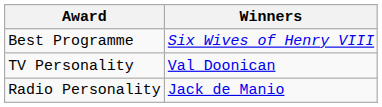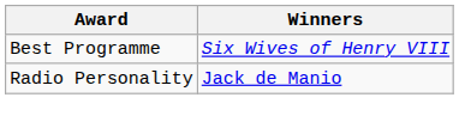 <table class="wikitable">
 <tr>
 <th>Award</th>
 <th>Winners</th>
 </tr>
 <tr>
 <td>Best Programme</td>
 <td><em><a href='#'>Six Wives of Henry VIII</a></em></td>
 </tr>
 <tr>
-<td>TV Personality</td>
-<td><a href='#'>Val Doonican</a></td>
-</tr>
-<tr>
 <td>Radio Personality</td>
 <td><a href='#'>Jack de Manio</a></td>
 </tr>
 </table>
